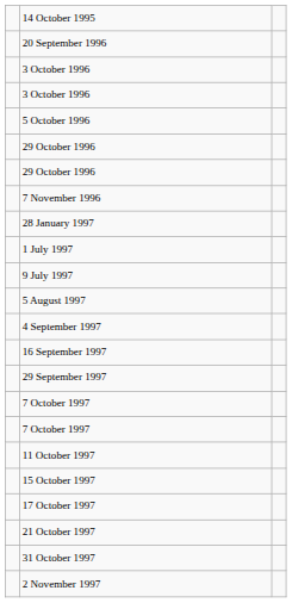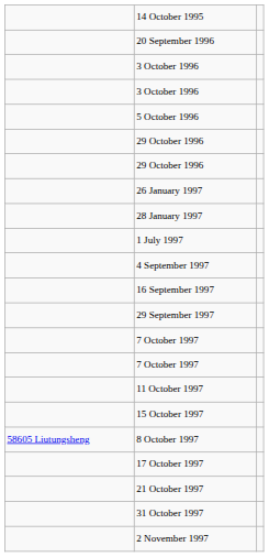 <table class="wikitable" style="font-size: 80%; float: left; width: 26em; margin-right: 1em; height: 700px">
 <tr>
 <td></td>
 <td>14 October 1995</td>
 <td></td>
 </tr>
 <tr>
 <td></td>
 <td>20 September 1996</td>
 <td></td>
 </tr>
 <tr>
 <td></td>
 <td>3 October 1996</td>
 <td></td>
 </tr>
 <tr>
 <td></td>
 <td>3 October 1996</td>
 <td></td>
 </tr>
 <tr>
 <td></td>
 <td>5 October 1996</td>
 <td></td>
 </tr>
 <tr>
 <td></td>
 <td>29 October 1996</td>
 <td></td>
 </tr>
 <tr>
 <td></td>
 <td>29 October 1996</td>
 <td></td>
 </tr>
 <tr>
 <td></td>
-<td>7 November 1996</td>
+<td>26 January 1997</td>
 <td></td>
 </tr>
 <tr>
 <td></td>
 <td>28 January 1997</td>
 <td></td>
 </tr>
 <tr>
 <td></td>
 <td>1 July 1997</td>
-<td></td>
-</tr>
-<tr>
-<td></td>
-<td>9 July 1997</td>
-<td></td>
-</tr>
-<tr>
-<td></td>
-<td>5 August 1997</td>
 <td></td>
 </tr>
 <tr>
 <td></td>
 <td>4 September 1997</td>
 <td></td>
 </tr>
 <tr>
 <td></td>
 <td>16 September 1997</td>
 <td></td>
 </tr>
 <tr>
 <td></td>
 <td>29 September 1997</td>
 <td></td>
 </tr>
 <tr>
 <td></td>
 <td>7 October 1997</td>
 <td></td>
 </tr>
 <tr>
 <td></td>
 <td>7 October 1997</td>
 <td></td>
 </tr>
 <tr>
 <td></td>
 <td>11 October 1997</td>
 <td></td>
 </tr>
 <tr>
 <td></td>
 <td>15 October 1997</td>
 <td></td>
 </tr>
 <tr>
+<td><a href='#'>58605 Liutungsheng</a></td>
+<td>8 October 1997</td>
+<td></td>
+</tr>
+<tr>
 <td></td>
 <td>17 October 1997</td>
 <td></td>
 </tr>
 <tr>
 <td></td>
 <td>21 October 1997</td>
 <td></td>
 </tr>
 <tr>
 <td></td>
 <td>31 October 1997</td>
 <td></td>
 </tr>
 <tr>
 <td></td>
 <td>2 November 1997</td>
 <td></td>
 </tr>
 </table>
